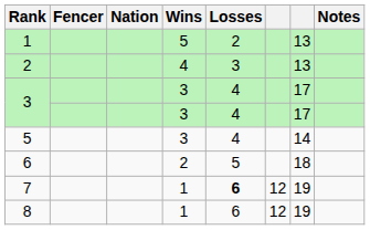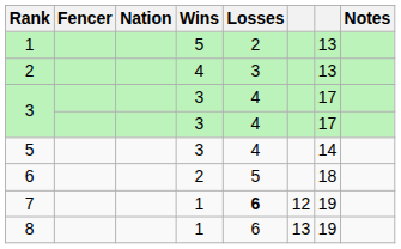 <table class="wikitable sortable" style="text-align: center;">
 <tr>
 <th>Rank</th>
 <th>Fencer</th>
 <th>Nation</th>
 <th>Wins</th>
 <th>Losses</th>
 <th></th>
 <th></th>
 <th>Notes</th>
 </tr>
 <tr style="background:#bbf3bb;">
 <td>1</td>
 <td align=left></td>
 <td align=left></td>
 <td>5</td>
 <td>2</td>
 <td></td>
 <td>13</td>
 <td></td>
 </tr>
 <tr style="background:#bbf3bb;">
 <td>2</td>
 <td align=left></td>
 <td align=left></td>
 <td>4</td>
 <td>3</td>
 <td></td>
 <td>13</td>
 <td></td>
 </tr>
 <tr style="background:#bbf3bb;">
 <td rowspan=2>3</td>
 <td align=left></td>
 <td align=left></td>
 <td>3</td>
 <td>4</td>
 <td></td>
 <td>17</td>
 <td></td>
 </tr>
 <tr style="background:#bbf3bb;">
 <td align=left></td>
 <td align=left></td>
 <td>3</td>
 <td>4</td>
 <td></td>
 <td>17</td>
 <td></td>
 </tr>
 <tr>
 <td>5</td>
 <td align=left></td>
 <td align=left></td>
 <td>3</td>
 <td>4</td>
 <td></td>
 <td>14</td>
 <td></td>
 </tr>
 <tr>
 <td>6</td>
 <td align=left></td>
 <td align=left></td>
 <td>2</td>
 <td>5</td>
 <td></td>
 <td>18</td>
 <td></td>
 </tr>
 <tr>
 <td>7</td>
 <td align=left></td>
 <td align=left></td>
 <td>1</td>
 <td><strong>6</strong></td>
 <td>12</td>
 <td>19</td>
 <td></td>
 </tr>
 <tr>
 <td>8</td>
 <td align=left></td>
 <td align=left></td>
 <td>1</td>
 <td>6</td>
-<td>12</td>
+<td>13</td>
 <td>19</td>
 <td></td>
 </tr>
 </table>
